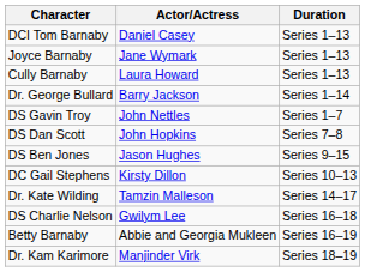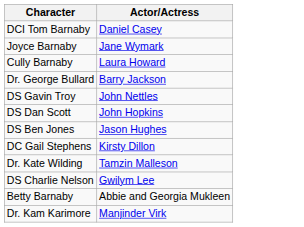 <table class="wikitable">
 <tr>
 <th>Character</th>
 <th>Actor/Actress</th>
-<th>Duration</th>
 </tr>
 <tr>
 <td>DCI Tom Barnaby</td>
 <td><a href='#'>Daniel Casey</a></td>
-<td>Series 1–13</td>
 </tr>
 <tr>
 <td>Joyce Barnaby</td>
 <td><a href='#'>Jane Wymark</a></td>
-<td>Series 1–13</td>
 </tr>
 <tr>
 <td>Cully Barnaby</td>
 <td><a href='#'>Laura Howard</a></td>
-<td>Series 1–13</td>
 </tr>
 <tr>
 <td>Dr. George Bullard</td>
 <td><a href='#'>Barry Jackson</a></td>
-<td>Series 1–14</td>
 </tr>
 <tr>
 <td>DS Gavin Troy</td>
 <td><a href='#'>John Nettles</a></td>
-<td>Series 1–7</td>
 </tr>
 <tr>
 <td>DS Dan Scott</td>
 <td><a href='#'>John Hopkins</a></td>
-<td>Series 7–8</td>
 </tr>
 <tr>
 <td>DS Ben Jones</td>
 <td><a href='#'>Jason Hughes</a></td>
-<td>Series 9–15</td>
 </tr>
 <tr>
 <td>DC Gail Stephens</td>
 <td><a href='#'>Kirsty Dillon</a></td>
-<td>Series 10–13</td>
 </tr>
 <tr>
 <td>Dr. Kate Wilding</td>
 <td><a href='#'>Tamzin Malleson</a></td>
-<td>Series 14–17</td>
 </tr>
 <tr>
 <td>DS Charlie Nelson</td>
 <td><a href='#'>Gwilym Lee</a></td>
-<td>Series 16–18</td>
 </tr>
 <tr>
 <td>Betty Barnaby</td>
 <td>Abbie and Georgia Mukleen</td>
-<td>Series 16–19</td>
 </tr>
 <tr>
 <td>Dr. Kam Karimore</td>
 <td><a href='#'>Manjinder Virk</a></td>
-<td>Series 18–19</td>
 </tr>
 </table>
